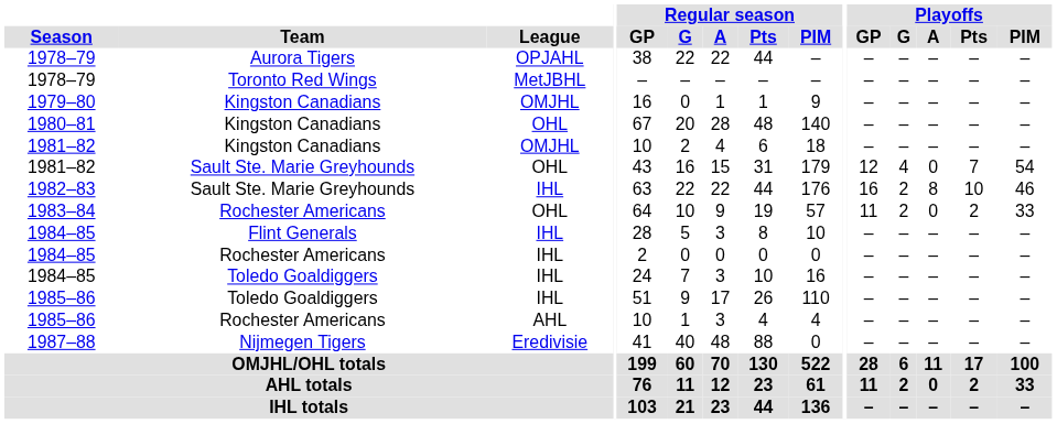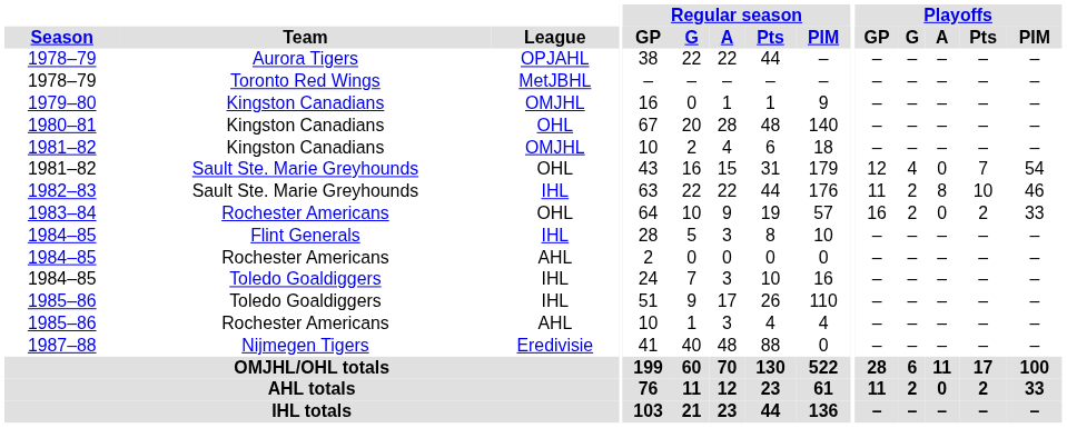 <table border="0" cellpadding="1" cellspacing="0" style="text-align:center; width:60em">
 <tr bgcolor="#e0e0e0">
 <th colspan="3" bgcolor="#ffffff"></th>
 <th rowspan="100" bgcolor="#ffffff"></th>
 <th colspan="5"><a href='#'>Regular season</a></th>
 <th rowspan="100" bgcolor="#ffffff"></th>
 <th colspan="5"><a href='#'>Playoffs</a></th>
 </tr>
 <tr bgcolor="#e0e0e0">
 <th><a href='#'>Season</a></th>
 <th>Team</th>
 <th>League</th>
 <th>GP</th>
 <th><a href='#'>G</a></th>
 <th><a href='#'>A</a></th>
 <th><a href='#'>Pts</a></th>
 <th><a href='#'>PIM</a></th>
 <th>GP</th>
 <th>G</th>
 <th>A</th>
 <th>Pts</th>
 <th>PIM</th>
 </tr>
 <tr>
 <td><a href='#'>1978–79</a></td>
 <td><a href='#'>Aurora Tigers</a></td>
 <td><a href='#'>OPJAHL</a></td>
 <td>38</td>
 <td>22</td>
 <td>22</td>
 <td>44</td>
 <td>–</td>
 <td>–</td>
 <td>–</td>
 <td>–</td>
 <td>–</td>
 <td>–</td>
 </tr>
 <tr>
 <td>1978–79</td>
 <td><a href='#'>Toronto Red Wings</a></td>
 <td><a href='#'>MetJBHL</a></td>
 <td>–</td>
 <td>–</td>
 <td>–</td>
 <td>–</td>
 <td>–</td>
 <td>–</td>
 <td>–</td>
 <td>–</td>
 <td>–</td>
 <td>–</td>
 </tr>
 <tr>
 <td><a href='#'>1979–80</a></td>
 <td><a href='#'>Kingston Canadians</a></td>
 <td><a href='#'>OMJHL</a></td>
 <td>16</td>
 <td>0</td>
 <td>1</td>
 <td>1</td>
 <td>9</td>
 <td>–</td>
 <td>–</td>
 <td>–</td>
 <td>–</td>
 <td>–</td>
 </tr>
 <tr>
 <td><a href='#'>1980–81</a></td>
 <td>Kingston Canadians</td>
 <td><a href='#'>OHL</a></td>
 <td>67</td>
 <td>20</td>
 <td>28</td>
 <td>48</td>
 <td>140</td>
 <td>–</td>
 <td>–</td>
 <td>–</td>
 <td>–</td>
 <td>–</td>
 </tr>
 <tr>
 <td><a href='#'>1981–82</a></td>
 <td>Kingston Canadians</td>
 <td><a href='#'>OMJHL</a></td>
 <td>10</td>
 <td>2</td>
 <td>4</td>
 <td>6</td>
 <td>18</td>
 <td>–</td>
 <td>–</td>
 <td>–</td>
 <td>–</td>
 <td>–</td>
 </tr>
 <tr>
 <td>1981–82</td>
 <td><a href='#'>Sault Ste. Marie Greyhounds</a></td>
 <td>OHL</td>
 <td>43</td>
 <td>16</td>
 <td>15</td>
 <td>31</td>
 <td>179</td>
 <td>12</td>
 <td>4</td>
 <td>0</td>
 <td>7</td>
 <td>54</td>
 </tr>
 <tr>
 <td><a href='#'>1982–83</a></td>
 <td>Sault Ste. Marie Greyhounds</td>
 <td><a href='#'>IHL</a></td>
 <td>63</td>
 <td>22</td>
 <td>22</td>
 <td>44</td>
 <td>176</td>
-<td>16</td>
+<td>11</td>
 <td>2</td>
 <td>8</td>
 <td>10</td>
 <td>46</td>
 </tr>
 <tr>
 <td><a href='#'>1983–84</a></td>
 <td><a href='#'>Rochester Americans</a></td>
 <td>OHL</td>
 <td>64</td>
 <td>10</td>
 <td>9</td>
 <td>19</td>
 <td>57</td>
-<td>11</td>
+<td>16</td>
 <td>2</td>
 <td>0</td>
 <td>2</td>
 <td>33</td>
 </tr>
 <tr>
 <td><a href='#'>1984–85</a></td>
 <td><a href='#'>Flint Generals</a></td>
 <td><a href='#'>IHL</a></td>
 <td>28</td>
 <td>5</td>
 <td>3</td>
 <td>8</td>
 <td>10</td>
 <td>–</td>
 <td>–</td>
 <td>–</td>
 <td>–</td>
 <td>–</td>
 </tr>
 <tr>
 <td><a href='#'>1984–85</a></td>
 <td>Rochester Americans</td>
-<td>IHL</td>
+<td>AHL</td>
 <td>2</td>
 <td>0</td>
 <td>0</td>
 <td>0</td>
 <td>0</td>
 <td>–</td>
 <td>–</td>
 <td>–</td>
 <td>–</td>
 <td>–</td>
 </tr>
 <tr>
 <td>1984–85</td>
 <td><a href='#'>Toledo Goaldiggers</a></td>
 <td>IHL</td>
 <td>24</td>
 <td>7</td>
 <td>3</td>
 <td>10</td>
 <td>16</td>
 <td>–</td>
 <td>–</td>
 <td>–</td>
 <td>–</td>
 <td>–</td>
 </tr>
 <tr>
 <td><a href='#'>1985–86</a></td>
 <td>Toledo Goaldiggers</td>
 <td>IHL</td>
 <td>51</td>
 <td>9</td>
 <td>17</td>
 <td>26</td>
 <td>110</td>
 <td>–</td>
 <td>–</td>
 <td>–</td>
 <td>–</td>
 <td>–</td>
 </tr>
 <tr>
 <td><a href='#'>1985–86</a></td>
 <td>Rochester Americans</td>
 <td>AHL</td>
 <td>10</td>
 <td>1</td>
 <td>3</td>
 <td>4</td>
 <td>4</td>
 <td>–</td>
 <td>–</td>
 <td>–</td>
 <td>–</td>
 <td>–</td>
 </tr>
 <tr>
 <td><a href='#'>1987–88</a></td>
 <td><a href='#'>Nijmegen Tigers</a></td>
 <td><a href='#'>Eredivisie</a></td>
 <td>41</td>
 <td>40</td>
 <td>48</td>
 <td>88</td>
 <td>0</td>
 <td>–</td>
 <td>–</td>
 <td>–</td>
 <td>–</td>
 <td>–</td>
 </tr>
 <tr style="background:#e0e0e0;">
 <th colspan="3">OMJHL/OHL totals</th>
 <th>199</th>
 <th>60</th>
 <th>70</th>
 <th>130</th>
 <th>522</th>
 <th>28</th>
 <th>6</th>
 <th>11</th>
 <th>17</th>
 <th>100</th>
 </tr>
 <tr style="background:#e0e0e0;">
 <th colspan="3">AHL totals</th>
 <th>76</th>
 <th>11</th>
 <th>12</th>
 <th>23</th>
 <th>61</th>
 <th>11</th>
 <th>2</th>
 <th>0</th>
 <th>2</th>
 <th>33</th>
 </tr>
 <tr style="background:#e0e0e0;">
 <th colspan="3">IHL totals</th>
 <th>103</th>
 <th>21</th>
 <th>23</th>
 <th>44</th>
 <th>136</th>
 <th>–</th>
 <th>–</th>
 <th>–</th>
 <th>–</th>
 <th>–</th>
 </tr>
 </table>
